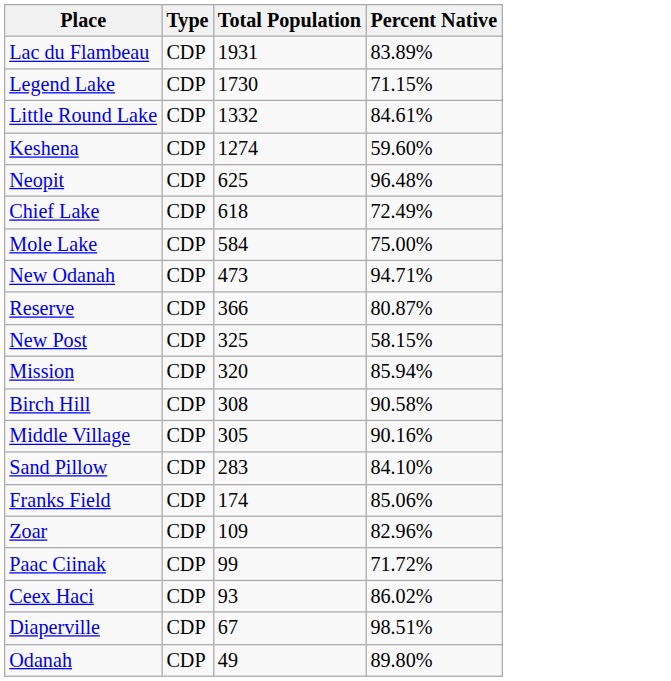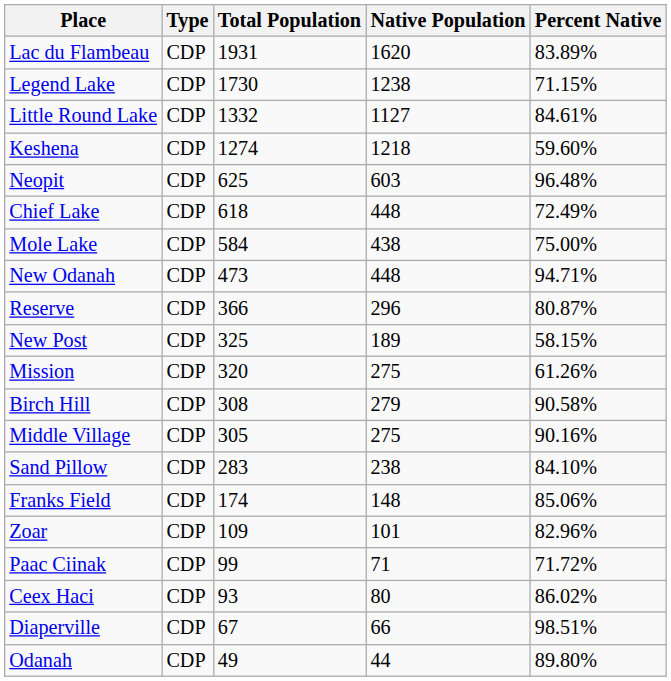 <table class="wikitable sortable">
 <tr>
 <th>Place</th>
 <th>Type</th>
 <th>Total Population</th>
+<th>Native Population</th>
 <th>Percent Native</th>
 </tr>
 <tr>
 <td><a href='#'>Lac du Flambeau</a></td>
 <td>CDP</td>
 <td>1931</td>
+<td>1620</td>
 <td>83.89%</td>
 </tr>
 <tr>
 <td><a href='#'>Legend Lake</a></td>
 <td>CDP</td>
 <td>1730</td>
+<td>1238</td>
 <td>71.15%</td>
 </tr>
 <tr>
 <td><a href='#'>Little Round Lake</a></td>
 <td>CDP</td>
 <td>1332</td>
+<td>1127</td>
 <td>84.61%</td>
 </tr>
 <tr>
 <td><a href='#'>Keshena</a></td>
 <td>CDP</td>
 <td>1274</td>
+<td>1218</td>
 <td>59.60%</td>
 </tr>
 <tr>
 <td><a href='#'>Neopit</a></td>
 <td>CDP</td>
 <td>625</td>
+<td>603</td>
 <td>96.48%</td>
 </tr>
 <tr>
 <td><a href='#'>Chief Lake</a></td>
 <td>CDP</td>
 <td>618</td>
+<td>448</td>
 <td>72.49%</td>
 </tr>
 <tr>
 <td><a href='#'>Mole Lake</a></td>
 <td>CDP</td>
 <td>584</td>
+<td>438</td>
 <td>75.00%</td>
 </tr>
 <tr>
 <td><a href='#'>New Odanah</a></td>
 <td>CDP</td>
 <td>473</td>
+<td>448</td>
 <td>94.71%</td>
 </tr>
 <tr>
 <td><a href='#'>Reserve</a></td>
 <td>CDP</td>
 <td>366</td>
+<td>296</td>
 <td>80.87%</td>
 </tr>
 <tr>
 <td><a href='#'>New Post</a></td>
 <td>CDP</td>
 <td>325</td>
+<td>189</td>
 <td>58.15%</td>
 </tr>
 <tr>
 <td><a href='#'>Mission</a></td>
 <td>CDP</td>
 <td>320</td>
-<td>85.94%</td>
+<td>275</td>
+<td>61.26%</td>
 </tr>
 <tr>
 <td><a href='#'>Birch Hill</a></td>
 <td>CDP</td>
 <td>308</td>
+<td>279</td>
 <td>90.58%</td>
 </tr>
 <tr>
 <td><a href='#'>Middle Village</a></td>
 <td>CDP</td>
 <td>305</td>
+<td>275</td>
 <td>90.16%</td>
 </tr>
 <tr>
 <td><a href='#'>Sand Pillow</a></td>
 <td>CDP</td>
 <td>283</td>
+<td>238</td>
 <td>84.10%</td>
 </tr>
 <tr>
 <td><a href='#'>Franks Field</a></td>
 <td>CDP</td>
 <td>174</td>
+<td>148</td>
 <td>85.06%</td>
 </tr>
 <tr>
 <td><a href='#'>Zoar</a></td>
 <td>CDP</td>
 <td>109</td>
+<td>101</td>
 <td>82.96%</td>
 </tr>
 <tr>
 <td><a href='#'>Paac Ciinak</a></td>
 <td>CDP</td>
 <td>99</td>
+<td>71</td>
 <td>71.72%</td>
 </tr>
 <tr>
 <td><a href='#'>Ceex Haci</a></td>
 <td>CDP</td>
 <td>93</td>
+<td>80</td>
 <td>86.02%</td>
 </tr>
 <tr>
 <td><a href='#'>Diaperville</a></td>
 <td>CDP</td>
 <td>67</td>
+<td>66</td>
 <td>98.51%</td>
 </tr>
 <tr>
 <td><a href='#'>Odanah</a></td>
 <td>CDP</td>
 <td>49</td>
+<td>44</td>
 <td>89.80%</td>
 </tr>
 </table>
